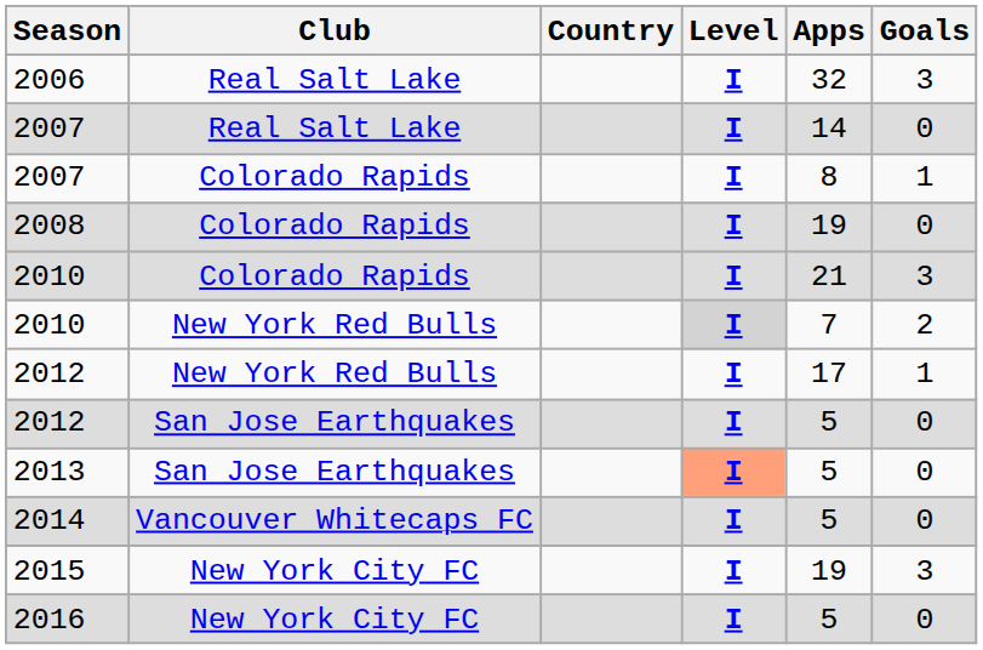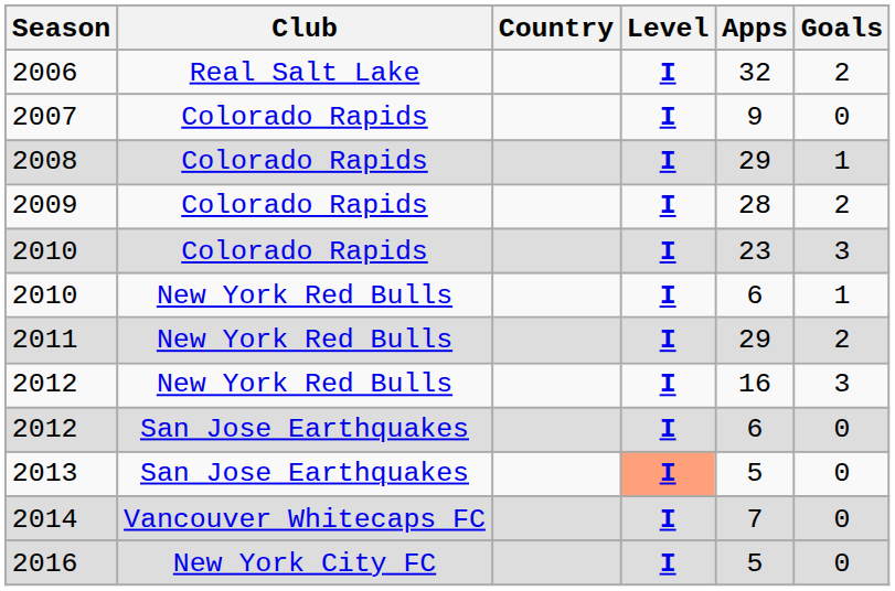 <table class="wikitable">
 <tr>
 <th>Season</th>
 <th>Club</th>
 <th>Country</th>
 <th>Level</th>
 <th>Apps</th>
 <th>Goals</th>
 </tr>
 <tr>
 <td>2006</td>
 <td style="text-align:center;"><a href='#'>Real Salt Lake</a></td>
 <td style="text-align:center;"></td>
 <td style="text-align:center;"><strong><a href='#'>I</a></strong></td>
 <td style="text-align:center;">32</td>
-<td style="text-align:center;">3</td>
-</tr>
-<tr style="background:#ddd;">
-<td>2007</td>
-<td style="text-align:center;"><a href='#'>Real Salt Lake</a></td>
-<td style="text-align:center;"></td>
-<td style="text-align:center;"><strong><a href='#'>I</a></strong></td>
-<td style="text-align:center;">14</td>
-<td style="text-align:center;">0</td>
+<td style="text-align:center;">2</td>
 </tr>
 <tr>
 <td>2007</td>
 <td style="text-align:center;"><a href='#'>Colorado Rapids</a></td>
 <td style="text-align:center;"></td>
 <td style="text-align:center;"><strong><a href='#'>I</a></strong></td>
-<td style="text-align:center;">8</td>
-<td style="text-align:center;">1</td>
+<td style="text-align:center;">9</td>
+<td style="text-align:center;">0</td>
 </tr>
 <tr style="background:#ddd;">
 <td>2008</td>
 <td style="text-align:center;"><a href='#'>Colorado Rapids</a></td>
 <td style="text-align:center;"></td>
 <td style="text-align:center;"><strong><a href='#'>I</a></strong></td>
-<td style="text-align:center;">19</td>
-<td style="text-align:center;">0</td>
+<td style="text-align:center;">29</td>
+<td style="text-align:center;">1</td>
+</tr>
+<tr>
+<td>2009</td>
+<td style="text-align:center;"><a href='#'>Colorado Rapids</a></td>
+<td style="text-align:center;"></td>
+<td style="text-align:center;"><strong><a href='#'>I</a></strong></td>
+<td style="text-align:center;">28</td>
+<td style="text-align:center;">2</td>
 </tr>
 <tr style="background:#ddd;">
 <td>2010</td>
 <td style="text-align:center;"><a href='#'>Colorado Rapids</a></td>
 <td style="text-align:center;"></td>
 <td style="text-align:center;"><strong><a href='#'>I</a></strong></td>
-<td style="text-align:center;">21</td>
+<td style="text-align:center;">23</td>
 <td style="text-align:center;">3</td>
 </tr>
 <tr>
 <td>2010</td>
 <td style="text-align:center;"><a href='#'>New York Red Bulls</a></td>
 <td style="text-align:center;"></td>
-<td style="background: lightgrey; text-align:center;"><strong><a href='#'>I</a></strong></td>
-<td style="text-align:center;">7</td>
+<td style="text-align:center;"><strong><a href='#'>I</a></strong></td>
+<td style="text-align:center;">6</td>
+<td style="text-align:center;">1</td>
+</tr>
+<tr style="background:#ddd;">
+<td>2011</td>
+<td style="text-align:center;"><a href='#'>New York Red Bulls</a></td>
+<td style="text-align:center;"></td>
+<td style="text-align:center;"><strong><a href='#'>I</a></strong></td>
+<td style="text-align:center;">29</td>
 <td style="text-align:center;">2</td>
 </tr>
 <tr>
 <td>2012</td>
 <td style="text-align:center;"><a href='#'>New York Red Bulls</a></td>
 <td style="text-align:center;"></td>
 <td style="text-align:center;"><strong><a href='#'>I</a></strong></td>
-<td style="text-align:center;">17</td>
-<td style="text-align:center;">1</td>
+<td style="text-align:center;">16</td>
+<td style="text-align:center;">3</td>
 </tr>
 <tr style="background:#ddd;">
 <td>2012</td>
 <td style="text-align:center;"><a href='#'>San Jose Earthquakes</a></td>
 <td style="text-align:center;"></td>
 <td style="text-align:center;"><strong><a href='#'>I</a></strong></td>
-<td style="text-align:center;">5</td>
+<td style="text-align:center;">6</td>
 <td style="text-align:center;">0</td>
 </tr>
 <tr>
 <td>2013</td>
 <td style="text-align:center;"><a href='#'>San Jose Earthquakes</a></td>
 <td style="text-align:center;"></td>
 <td style="background: lightsalmon; text-align:center;"><strong><a href='#'>I</a></strong></td>
 <td style="text-align:center;">5</td>
 <td style="text-align:center;">0</td>
 </tr>
 <tr style="background:#ddd;">
 <td>2014</td>
 <td style="text-align:center;"><a href='#'>Vancouver Whitecaps FC</a></td>
 <td style="text-align:center;"></td>
 <td style="text-align:center;"><strong><a href='#'>I</a></strong></td>
-<td style="text-align:center;">5</td>
+<td style="text-align:center;">7</td>
 <td style="text-align:center;">0</td>
-</tr>
-<tr>
-<td>2015</td>
-<td style="text-align:center;"><a href='#'>New York City FC</a></td>
-<td style="text-align:center;"></td>
-<td style="text-align:center;"><strong><a href='#'>I</a></strong></td>
-<td style="text-align:center;">19</td>
-<td style="text-align:center;">3</td>
 </tr>
 <tr style="background:#ddd;">
 <td>2016</td>
 <td style="text-align:center;"><a href='#'>New York City FC</a></td>
 <td style="text-align:center;"></td>
 <td style="text-align:center;"><strong><a href='#'>I</a></strong></td>
 <td style="text-align:center;">5</td>
 <td style="text-align:center;">0</td>
 </tr>
 </table>
